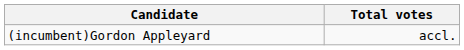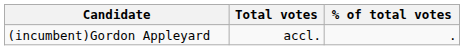 <table class="wikitable" width="475">
 <tr>
 <th align="left">Candidate</th>
 <th align="right">Total votes</th>
+<th align="right">% of total votes</th>
 </tr>
 <tr>
 <td align="left">(incumbent)Gordon Appleyard</td>
 <td align="right">accl.</td>
+<td align="right">.</td>
 </tr>
 </table>
